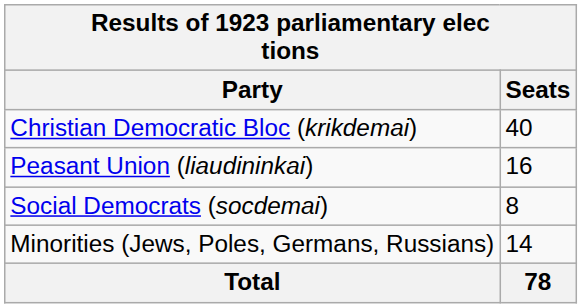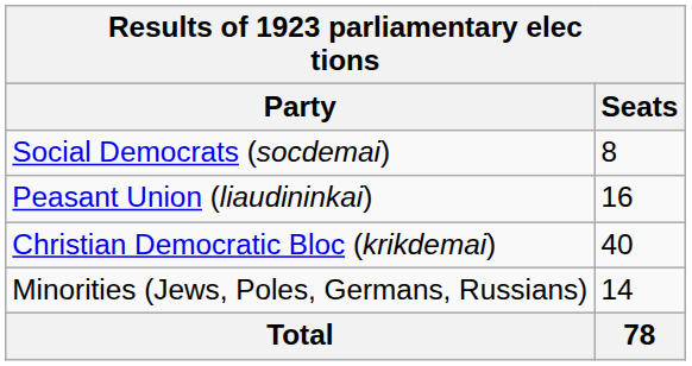 <table class=wikitable>
 <tr>
 <th colspan=2>Results of 1923 parliamentary elec<br>tions</th>
 </tr>
 <tr>
 <th>Party</th>
 <th>Seats</th>
 </tr>
 <tr>
-<td><a href='#'>Christian Democratic Bloc</a> (<em>krikdemai</em>)</td>
-<td>40</td>
+<td><a href='#'>Social Democrats</a> (<em>socdemai</em>)</td>
+<td>8</td>
 </tr>
 <tr>
 <td><a href='#'>Peasant Union</a> (<em>liaudininkai</em>)</td>
 <td>16</td>
 </tr>
 <tr>
-<td><a href='#'>Social Democrats</a> (<em>socdemai</em>)</td>
-<td>8</td>
+<td><a href='#'>Christian Democratic Bloc</a> (<em>krikdemai</em>)</td>
+<td>40</td>
 </tr>
 <tr>
 <td>Minorities (Jews, Poles, Germans, Russians)</td>
 <td>14</td>
 </tr>
 <tr>
 <th>Total</th>
 <th>78</th>
 </tr>
 </table>
